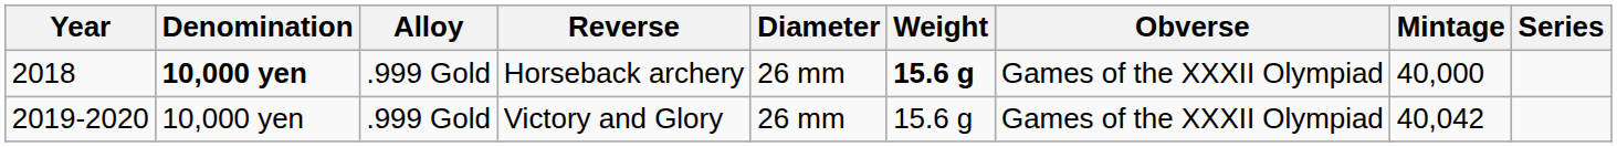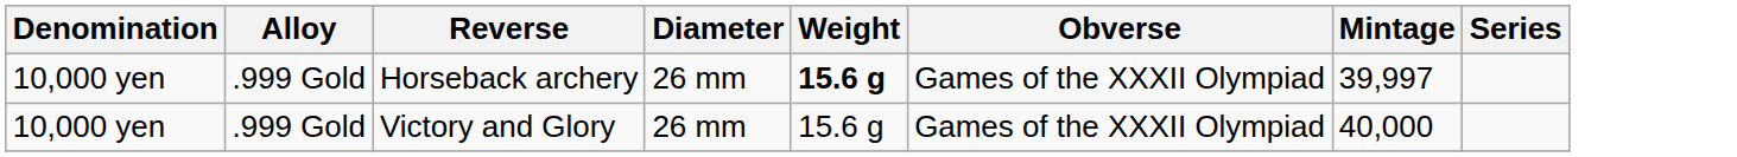 <table class="wikitable">
 <tr>
-<th>Year</th>
 <th>Denomination</th>
 <th>Alloy</th>
 <th>Reverse</th>
 <th>Diameter</th>
 <th>Weight</th>
 <th>Obverse</th>
 <th>Mintage</th>
 <th>Series</th>
 </tr>
 <tr>
-<td>2018</td>
-<td><strong>10,000 yen</strong></td>
+<td>10,000 yen</td>
 <td>.999 Gold</td>
 <td>Horseback archery</td>
 <td>26 mm</td>
 <td><strong>15.6 g</strong></td>
 <td>Games of the XXXII Olympiad</td>
-<td>40,000</td>
+<td>39,997</td>
 <td></td>
 </tr>
 <tr>
-<td>2019-2020</td>
 <td>10,000 yen</td>
 <td>.999 Gold</td>
 <td>Victory and Glory</td>
 <td>26 mm</td>
 <td>15.6 g</td>
 <td>Games of the XXXII Olympiad</td>
-<td>40,042</td>
+<td>40,000</td>
 <td></td>
 </tr>
 </table>
